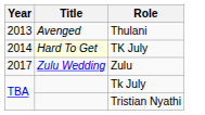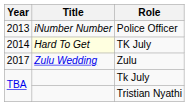 <table class="wikitable sortable">
 <tr>
 <th scope="col">Year</th>
 <th scope="col">Title</th>
 <th scope="col">Role</th>
 </tr>
 <tr>
 <td>2013</td>
-<td><em>Avenged</em></td>
-<td>Thulani</td>
+<td><em>iNumber Number</em></td>
+<td>Police Officer</td>
 </tr>
 <tr>
 <td>2014</td>
 <td style="background: lightyellow;"><em>Hard To Get</em></td>
 <td>TK July</td>
 </tr>
 <tr>
 <td>2017</td>
 <td><em><a href='#'>Zulu Wedding</a></em></td>
 <td>Zulu</td>
 </tr>
 <tr>
 <td rowspan="2"><a href='#'>TBA</a></td>
 <td></td>
 <td>Tk July</td>
 </tr>
 <tr>
 <td></td>
 <td>Tristian Nyathi</td>
 </tr>
 </table>
